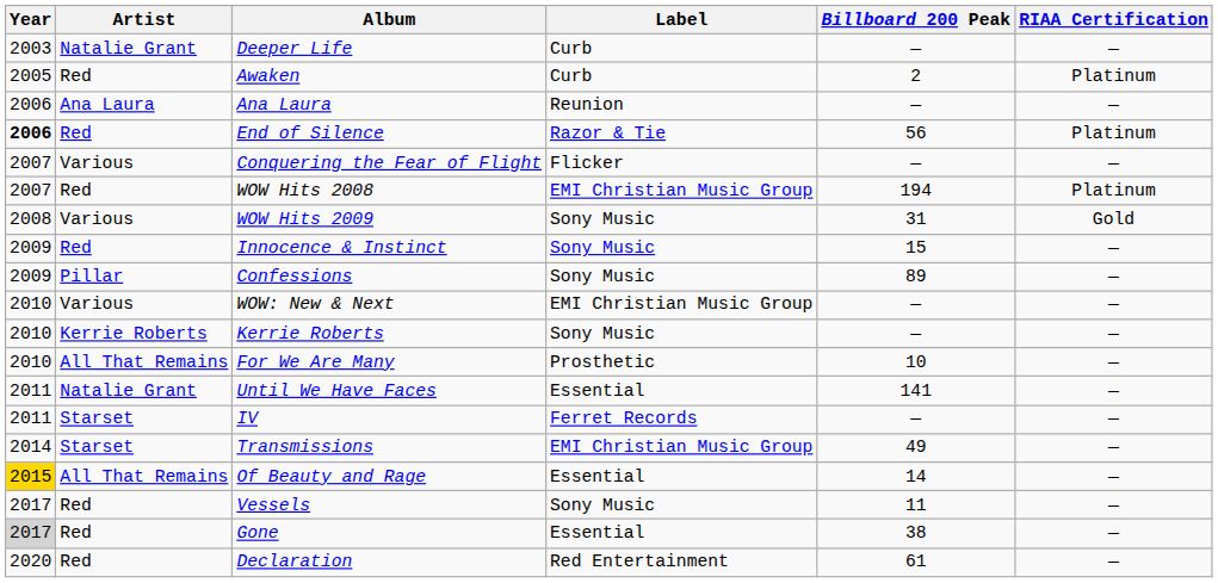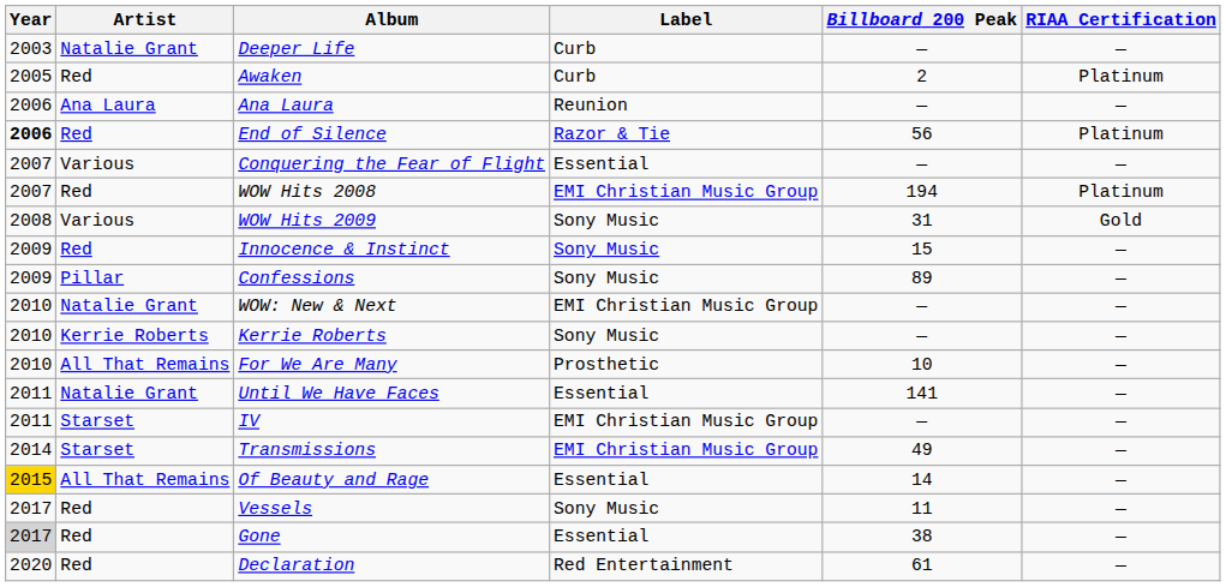 <table class="wikitable">
 <tr>
 <th style="text-align:center;">Year</th>
 <th style="text-align:center;">Artist</th>
 <th style="text-align:center;">Album</th>
 <th style="text-align:center;">Label</th>
 <th style="text-align:center;"><a href='#'><em>Billboard</em> 200</a> Peak</th>
 <th style="text-align:center;"><a href='#'>RIAA Certification</a></th>
 </tr>
 <tr>
 <td align="left">2003</td>
 <td align="left"><a href='#'>Natalie Grant</a></td>
 <td align="left"><em><a href='#'>Deeper Life</a></em></td>
 <td align="left">Curb</td>
 <td style="text-align:center;">—</td>
 <td style="text-align:center;">—</td>
 </tr>
 <tr>
 <td align="left">2005</td>
 <td align="left">Red</td>
 <td align="left"><em><a href='#'>Awaken</a></em></td>
 <td align="left">Curb</td>
 <td style="text-align:center;">2</td>
 <td style="text-align:center;">Platinum</td>
 </tr>
 <tr>
 <td align="left">2006</td>
 <td align="left"><a href='#'>Ana Laura</a></td>
 <td align="left"><em><a href='#'>Ana Laura</a></em></td>
 <td align="left">Reunion</td>
 <td style="text-align:center;">—</td>
 <td style="text-align:center;">—</td>
 </tr>
 <tr>
 <td align="left"><strong>2006</strong></td>
 <td align="left"><a href='#'>Red</a></td>
 <td align="left"><em><a href='#'>End of Silence</a></em></td>
 <td align="left"><a href='#'>Razor & Tie</a></td>
 <td style="text-align:center;">56</td>
 <td style="text-align:center;">Platinum</td>
 </tr>
 <tr>
 <td align="left">2007</td>
 <td align="left">Various</td>
 <td align="left"><em><a href='#'>Conquering the Fear of Flight</a></em></td>
-<td align="left">Flicker</td>
+<td align="left">Essential</td>
 <td style="text-align:center;">—</td>
 <td style="text-align:center;">—</td>
 </tr>
 <tr>
 <td align="left">2007</td>
 <td align="left">Red</td>
 <td align="left"><em>WOW Hits 2008</em></td>
 <td align="left"><a href='#'>EMI Christian Music Group</a></td>
 <td style="text-align:center;">194</td>
 <td style="text-align:center;">Platinum</td>
 </tr>
 <tr>
 <td align="left">2008</td>
 <td align="left">Various</td>
 <td align="left"><em><a href='#'>WOW Hits 2009</a></em></td>
 <td align="left">Sony Music</td>
 <td style="text-align:center;">31</td>
 <td style="text-align:center;">Gold</td>
 </tr>
 <tr>
 <td align="left">2009</td>
 <td align="left"><a href='#'>Red</a></td>
 <td align="left"><em><a href='#'>Innocence & Instinct</a></em></td>
 <td align="left"><a href='#'>Sony Music</a></td>
 <td style="text-align:center;">15</td>
 <td style="text-align:center;">—</td>
 </tr>
 <tr>
 <td align="left">2009</td>
 <td align="left"><a href='#'>Pillar</a></td>
 <td align="left"><em><a href='#'>Confessions</a></em></td>
 <td align="left">Sony Music</td>
 <td style="text-align:center;">89</td>
 <td style="text-align:center;">—</td>
 </tr>
 <tr>
 <td align="left">2010</td>
-<td align="left">Various</td>
+<td align="left"><a href='#'>Natalie Grant</a></td>
 <td align="left"><em>WOW: New & Next</em></td>
 <td align="left">EMI Christian Music Group</td>
 <td style="text-align:center;">—</td>
 <td style="text-align:center;">—</td>
 </tr>
 <tr>
 <td align="left">2010</td>
 <td align="left"><a href='#'>Kerrie Roberts</a></td>
 <td align="left"><em><a href='#'>Kerrie Roberts</a></em></td>
 <td align="left">Sony Music</td>
 <td style="text-align:center;">—</td>
 <td style="text-align:center;">—</td>
 </tr>
 <tr>
 <td align="left">2010</td>
 <td align="left"><a href='#'>All That Remains</a></td>
 <td align="left"><em><a href='#'>For We Are Many</a></em></td>
 <td align="left">Prosthetic</td>
 <td style="text-align:center;">10</td>
 <td style="text-align:center;">—</td>
 </tr>
 <tr>
 <td align="left">2011</td>
 <td align="left"><a href='#'>Natalie Grant</a></td>
 <td align="left"><em><a href='#'>Until We Have Faces</a></em></td>
 <td align="left">Essential</td>
 <td style="text-align:center;">141</td>
 <td style="text-align:center;">—</td>
 </tr>
 <tr>
 <td align="left">2011</td>
 <td align="left"><a href='#'>Starset</a></td>
 <td align="left"><em><a href='#'>IV</a></em></td>
-<td align="left"><a href='#'>Ferret Records</a></td>
+<td align="left">EMI Christian Music Group</td>
 <td style="text-align:center;">—</td>
 <td style="text-align:center;">—</td>
 </tr>
 <tr>
 <td align="left">2014</td>
 <td align="left"><a href='#'>Starset</a></td>
 <td align="left"><em><a href='#'>Transmissions</a></em></td>
 <td align="left"><a href='#'>EMI Christian Music Group</a></td>
 <td style="text-align:center;">49</td>
 <td style="text-align:center;">—</td>
 </tr>
 <tr>
 <td align="left" style="background: gold;">2015</td>
 <td align="left"><a href='#'>All That Remains</a></td>
 <td align="left"><em><a href='#'>Of Beauty and Rage</a></em></td>
 <td align="left">Essential</td>
 <td style="text-align:center;">14</td>
 <td style="text-align:center;">—</td>
 </tr>
 <tr>
 <td align="left">2017</td>
 <td align="left">Red</td>
 <td align="left"><em><a href='#'>Vessels</a></em></td>
 <td align="left">Sony Music</td>
 <td style="text-align:center;">11</td>
 <td style="text-align:center;">—</td>
 </tr>
 <tr>
 <td align="left" style="background: lightgrey;">2017</td>
 <td align="left">Red</td>
 <td align="left"><em><a href='#'>Gone</a></em></td>
 <td align="left">Essential</td>
 <td style="text-align:center;">38</td>
 <td style="text-align:center;">—</td>
 </tr>
 <tr>
 <td align="left">2020</td>
 <td align="left">Red</td>
 <td align="left"><em><a href='#'>Declaration</a></em></td>
 <td align="left">Red Entertainment</td>
 <td style="text-align:center;">61</td>
 <td style="text-align:center;">—</td>
 </tr>
 </table>
